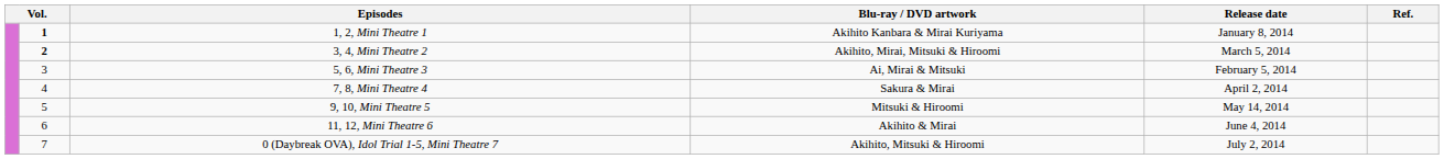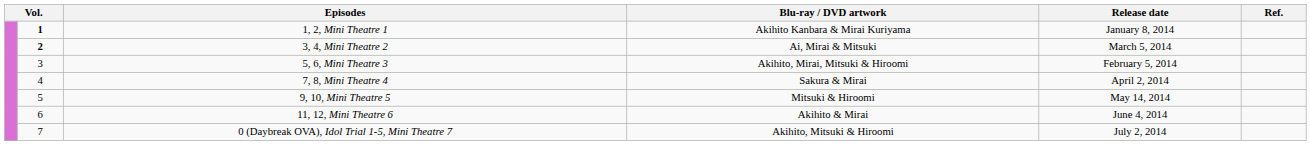 <table class="wikitable" style="text-align: center; width: 98%;">
 <tr>
 <th colspan="2">Vol.</th>
 <th>Episodes</th>
 <th>Blu-ray / DVD artwork</th>
 <th>Release date</th>
 <th width="5%">Ref.</th>
 </tr>
 <tr>
 <td rowspan="10" width="1%" style="background: Orchid;"></td>
 <td><strong>1</strong></td>
 <td>1, 2, <em>Mini Theatre 1</em></td>
 <td>Akihito Kanbara & Mirai Kuriyama</td>
 <td>January 8, 2014</td>
 <td></td>
 </tr>
 <tr>
 <td><strong>2</strong></td>
 <td>3, 4, <em>Mini Theatre 2</em></td>
-<td>Akihito, Mirai, Mitsuki & Hiroomi</td>
+<td>Ai, Mirai & Mitsuki</td>
 <td>March 5, 2014</td>
 <td></td>
 </tr>
 <tr>
 <td>3</td>
 <td>5, 6, <em>Mini Theatre 3</em></td>
-<td>Ai, Mirai & Mitsuki</td>
+<td>Akihito, Mirai, Mitsuki & Hiroomi</td>
 <td>February 5, 2014</td>
 <td></td>
 </tr>
 <tr>
 <td>4</td>
 <td>7, 8, <em>Mini Theatre 4</em></td>
 <td>Sakura & Mirai</td>
 <td>April 2, 2014</td>
 <td></td>
 </tr>
 <tr>
 <td>5</td>
 <td>9, 10, <em>Mini Theatre 5</em></td>
 <td>Mitsuki & Hiroomi</td>
 <td>May 14, 2014</td>
 <td></td>
 </tr>
 <tr>
 <td>6</td>
 <td>11, 12, <em>Mini Theatre 6</em></td>
 <td>Akihito & Mirai</td>
 <td>June 4, 2014</td>
 <td></td>
 </tr>
 <tr>
 <td>7</td>
 <td>0 (Daybreak OVA), <em>Idol Trial 1-5</em>, <em>Mini Theatre 7</em></td>
 <td>Akihito, Mitsuki & Hiroomi</td>
 <td>July 2, 2014</td>
 <td></td>
 </tr>
 </table>
